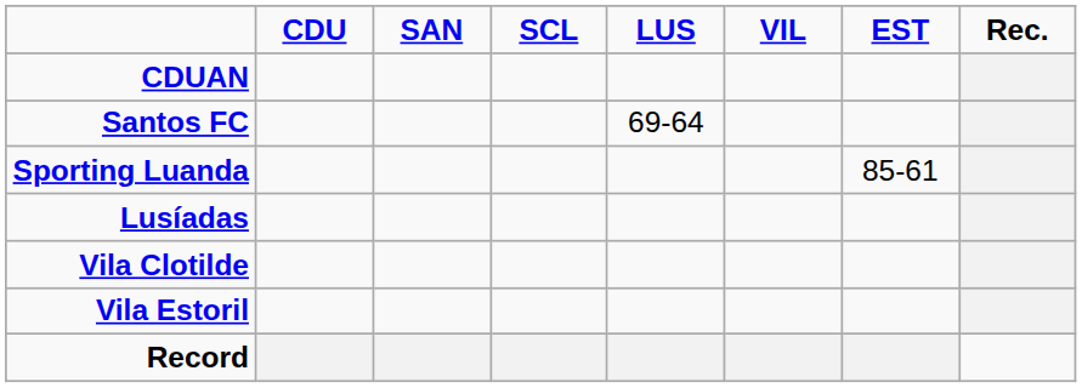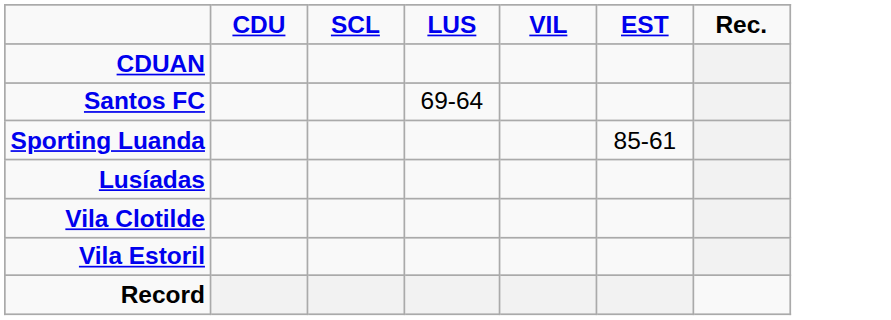 <table style="font-size: 90%; text-align: center" class="wikitable">
 <tr>
 <td></td>
 <td width=50><strong><a href='#'>CDU</a></strong></td>
-<td width=50><strong><a href='#'>SAN</a></strong></td>
 <td width=50><strong><a href='#'>SCL</a></strong></td>
 <td width=50><strong><a href='#'>LUS</a></strong></td>
 <td width=50><strong><a href='#'>VIL</a></strong></td>
 <td width=50><strong><a href='#'>EST</a></strong></td>
 <td width=50><strong>Rec.</strong></td>
 </tr>
 <tr>
 <td align=right><strong><a href='#'>CDUAN</a></strong></td>
 <td></td>
 <td></td>
 <td></td>
 <td></td>
 <td></td>
-<td></td>
 <th></th>
 </tr>
 <tr>
 <td align=right><strong><a href='#'>Santos FC</a></strong></td>
-<td></td>
 <td></td>
 <td></td>
 <td>69-64</td>
 <td></td>
 <td></td>
 <th></th>
 </tr>
 <tr>
 <td align=right><strong><a href='#'>Sporting Luanda</a></strong></td>
-<td></td>
 <td></td>
 <td></td>
 <td></td>
 <td></td>
 <td>85-61</td>
 <th></th>
 </tr>
 <tr>
 <td align=right><strong><a href='#'>Lusíadas</a></strong></td>
 <td></td>
 <td></td>
 <td></td>
 <td></td>
 <td></td>
-<td></td>
 <th></th>
 </tr>
 <tr>
 <td align=right><strong><a href='#'>Vila Clotilde</a></strong></td>
-<td></td>
 <td></td>
 <td></td>
 <td></td>
 <td></td>
 <td></td>
 <th></th>
 </tr>
 <tr>
 <td align=right><strong><a href='#'>Vila Estoril</a></strong></td>
 <td></td>
 <td></td>
 <td></td>
 <td></td>
 <td></td>
-<td></td>
 <th></th>
 </tr>
 <tr>
 <td align=right><strong>Record</strong></td>
 <th></th>
 <th></th>
 <th></th>
 <th></th>
 <th></th>
-<th></th>
 <td></td>
 </tr>
 </table>
